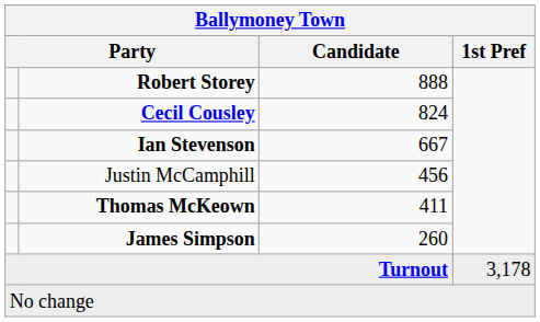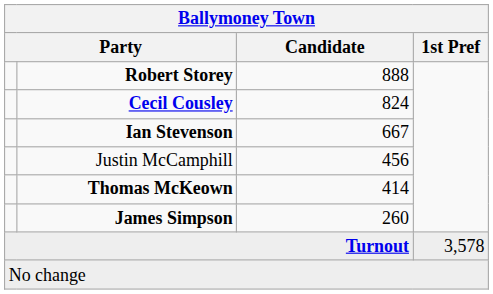 <table class="wikitable">
 <tr>
 <th colspan="4" align="center"><a href='#'>Ballymoney Town</a></th>
 </tr>
 <tr>
 <th colspan="2" align="center" width=200>Party</th>
 <th width=150>Candidate</th>
 <th width=60>1st Pref</th>
 </tr>
 <tr>
 <td></td>
 <td align="right"><strong>Robert Storey</strong></td>
 <td align="right">888</td>
 </tr>
 <tr>
 <td></td>
 <td align="right"><strong><a href='#'>Cecil Cousley</a></strong></td>
 <td align="right">824</td>
 </tr>
 <tr>
 <td></td>
 <td align="right"><strong>Ian Stevenson</strong></td>
 <td align="right">667</td>
 </tr>
 <tr>
 <td></td>
 <td align="right">Justin McCamphill</td>
 <td align="right">456</td>
 </tr>
 <tr>
 <td></td>
 <td align="right"><strong>Thomas McKeown</strong></td>
-<td align="right">411</td>
+<td align="right">414</td>
 </tr>
 <tr>
 <td></td>
 <td align="right"><strong>James Simpson</strong></td>
 <td align="right">260</td>
 </tr>
 <tr bgcolor="EEEEEE">
 <td colspan=3 align="right"><strong><a href='#'>Turnout</a></strong></td>
-<td align="right">3,178</td>
+<td align="right">3,578</td>
 </tr>
 <tr>
 <td colspan=4 bgcolor="EEEEEE">No change</td>
 </tr>
 </table>
